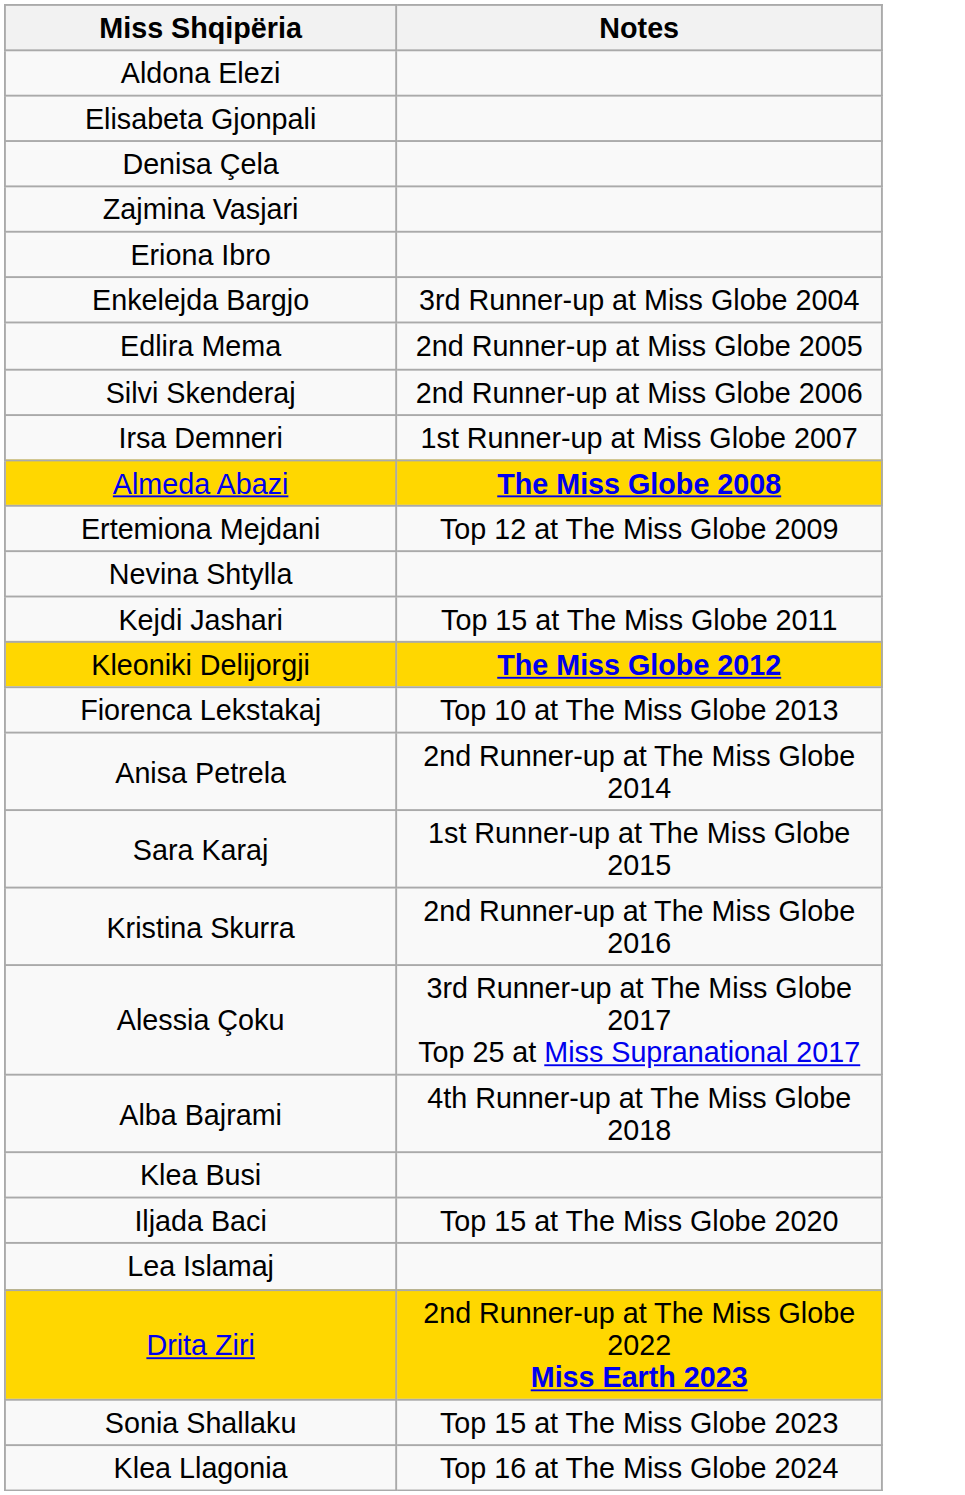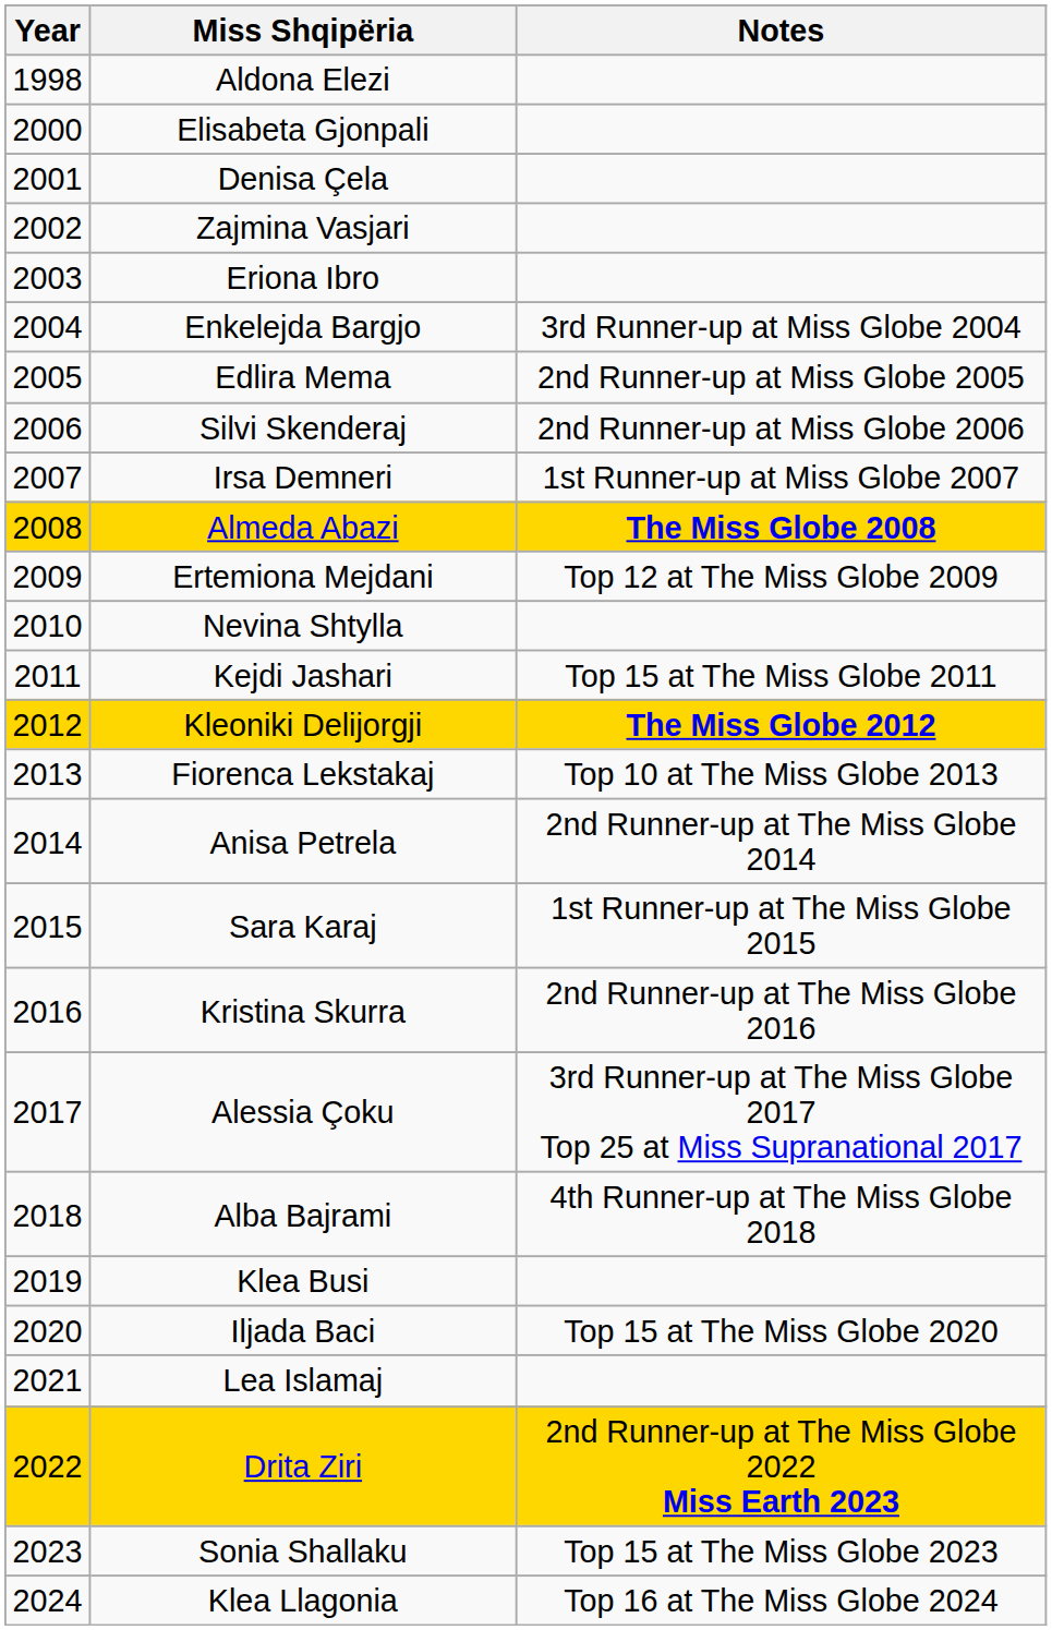 <table class="wikitable sortable" style="text-align:center; font-size: 95%;">
 <tr>
+<th width="30">Year</th>
 <th width="200">Miss Shqipëria</th>
 <th width="250">Notes</th>
 </tr>
 <tr>
+<td>1998</td>
 <td>Aldona Elezi</td>
 <td></td>
 </tr>
 <tr>
+<td>2000</td>
 <td>Elisabeta Gjonpali</td>
 <td></td>
 </tr>
 <tr>
+<td>2001</td>
 <td>Denisa Çela</td>
 <td></td>
 </tr>
 <tr>
+<td>2002</td>
 <td>Zajmina Vasjari</td>
 <td></td>
 </tr>
 <tr>
+<td>2003</td>
 <td>Eriona Ibro</td>
 <td></td>
 </tr>
 <tr>
+<td>2004</td>
 <td>Enkelejda Bargjo</td>
 <td>3rd Runner-up at Miss Globe 2004</td>
 </tr>
 <tr>
+<td>2005</td>
 <td>Edlira Mema</td>
 <td>2nd Runner-up at Miss Globe 2005</td>
 </tr>
 <tr>
+<td>2006</td>
 <td>Silvi Skenderaj</td>
 <td>2nd Runner-up at Miss Globe 2006</td>
 </tr>
 <tr>
+<td>2007</td>
 <td>Irsa Demneri</td>
 <td>1st Runner-up at Miss Globe 2007</td>
 </tr>
 <tr style="background:gold">
+<td>2008</td>
 <td><a href='#'>Almeda Abazi</a></td>
 <td><strong><a href='#'>The Miss Globe 2008</a></strong></td>
 </tr>
 <tr>
+<td>2009</td>
 <td>Ertemiona Mejdani</td>
 <td>Top 12 at The Miss Globe 2009</td>
 </tr>
 <tr>
+<td>2010</td>
 <td>Nevina Shtylla</td>
 <td></td>
 </tr>
 <tr>
+<td>2011</td>
 <td>Kejdi Jashari</td>
 <td>Top 15 at The Miss Globe 2011</td>
 </tr>
 <tr style="background:gold">
+<td>2012</td>
 <td>Kleoniki Delijorgji</td>
 <td><strong><a href='#'>The Miss Globe 2012</a></strong></td>
 </tr>
 <tr>
+<td>2013</td>
 <td>Fiorenca Lekstakaj</td>
 <td>Top 10 at The Miss Globe 2013</td>
 </tr>
 <tr>
+<td>2014</td>
 <td>Anisa Petrela</td>
 <td>2nd Runner-up at The Miss Globe 2014</td>
 </tr>
 <tr>
+<td>2015</td>
 <td>Sara Karaj</td>
 <td>1st Runner-up at The Miss Globe 2015</td>
 </tr>
 <tr>
+<td>2016</td>
 <td>Kristina Skurra</td>
 <td>2nd Runner-up at The Miss Globe 2016</td>
 </tr>
 <tr>
+<td>2017</td>
 <td>Alessia Çoku</td>
 <td>3rd Runner-up at The Miss Globe 2017<br>Top 25 at <a href='#'>Miss Supranational 2017</a></td>
 </tr>
 <tr>
+<td>2018</td>
 <td>Alba Bajrami</td>
 <td>4th Runner-up at The Miss Globe 2018</td>
 </tr>
 <tr>
+<td>2019</td>
 <td>Klea Busi</td>
 <td></td>
 </tr>
 <tr>
+<td>2020</td>
 <td>Iljada Baci</td>
 <td>Top 15 at The Miss Globe 2020</td>
 </tr>
 <tr>
+<td>2021</td>
 <td>Lea Islamaj</td>
 <td></td>
 </tr>
 <tr style="background:gold">
+<td>2022</td>
 <td><a href='#'>Drita Ziri</a></td>
 <td>2nd Runner-up at The Miss Globe 2022<br><strong><a href='#'>Miss Earth 2023</a></strong></td>
 </tr>
 <tr>
+<td>2023</td>
 <td>Sonia Shallaku</td>
 <td>Top 15 at The Miss Globe 2023</td>
 </tr>
 <tr>
+<td>2024</td>
 <td>Klea Llagonia</td>
 <td>Top 16 at The Miss Globe 2024</td>
 </tr>
 </table>
